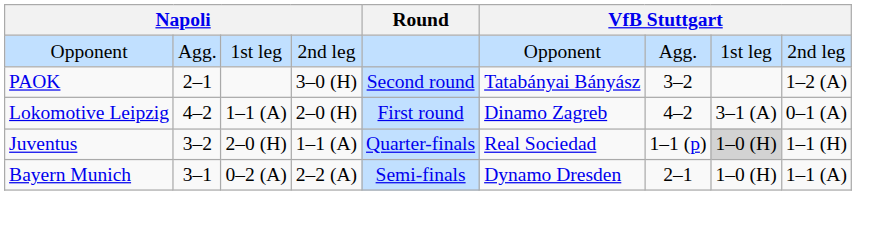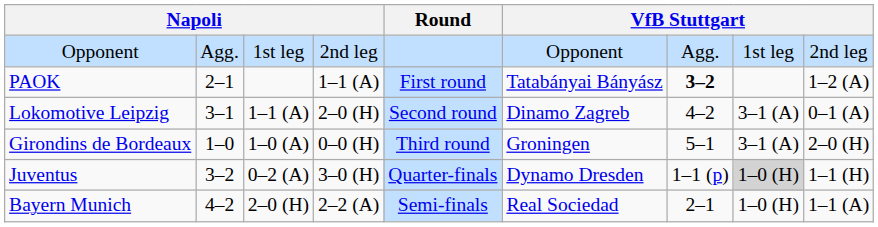 <table class="wikitable" style="text-align:center">
 <tr>
 <th colspan=4><a href='#'>Napoli</a></th>
 <th>Round</th>
 <th colspan=4><a href='#'>VfB Stuttgart</a></th>
 </tr>
 <tr style="background:#c1e0ff">
 <td>Opponent</td>
 <td>Agg.</td>
 <td>1st leg</td>
 <td>2nd leg</td>
 <td></td>
 <td>Opponent</td>
 <td>Agg.</td>
 <td>1st leg</td>
 <td>2nd leg</td>
 </tr>
 <tr>
 <td align=left> <a href='#'>PAOK</a></td>
 <td>2–1</td>
 <td></td>
-<td>3–0  (H)</td>
-<td style="background:#c1e0ff;"><a href='#'>Second round</a></td>
+<td>1–1 (A)</td>
+<td style="background:#c1e0ff;"><a href='#'>First round</a></td>
 <td align=left> <a href='#'>Tatabányai Bányász</a></td>
-<td>3–2</td>
+<td><strong>3–2</strong></td>
 <td></td>
 <td>1–2 (A)</td>
 </tr>
 <tr>
 <td align=left> <a href='#'>Lokomotive Leipzig</a></td>
-<td>4–2</td>
+<td>3–1</td>
 <td>1–1 (A)</td>
 <td>2–0 (H)</td>
-<td style="background:#c1e0ff;"><a href='#'>First round</a></td>
+<td style="background:#c1e0ff;"><a href='#'>Second round</a></td>
 <td align=left> <a href='#'>Dinamo Zagreb</a></td>
 <td>4–2</td>
 <td>3–1 (A)</td>
 <td>0–1  (A)</td>
 </tr>
 <tr>
+<td align=left> <a href='#'>Girondins de Bordeaux</a></td>
+<td>1–0</td>
+<td>1–0 (A)</td>
+<td>0–0 (H)</td>
+<td style="background:#c1e0ff;"><a href='#'>Third round</a></td>
+<td align=left> <a href='#'>Groningen</a></td>
+<td>5–1</td>
+<td>3–1 (A)</td>
+<td>2–0 (H)</td>
+</tr>
+<tr>
 <td align=left> <a href='#'>Juventus</a></td>
 <td>3–2 </td>
-<td>2–0 (H)</td>
-<td>1–1 (A)</td>
+<td>0–2 (A)</td>
+<td>3–0  (H)</td>
 <td style="background:#c1e0ff;"><a href='#'>Quarter-finals</a></td>
-<td align=left> <a href='#'>Real Sociedad</a></td>
+<td align=left> <a href='#'>Dynamo Dresden</a></td>
 <td>1–1 (<a href='#'>p</a>)</td>
 <td style="background: lightgrey;">1–0 (H)</td>
 <td>1–1 (H)</td>
 </tr>
 <tr>
 <td align=left> <a href='#'>Bayern Munich</a></td>
-<td>3–1</td>
-<td>0–2 (A)</td>
+<td>4–2</td>
+<td>2–0 (H)</td>
 <td>2–2 (A)</td>
 <td style="background:#c1e0ff;"><a href='#'>Semi-finals</a></td>
-<td align=left> <a href='#'>Dynamo Dresden</a></td>
+<td align=left> <a href='#'>Real Sociedad</a></td>
 <td>2–1</td>
 <td>1–0 (H)</td>
 <td>1–1 (A)</td>
 </tr>
 </table>
